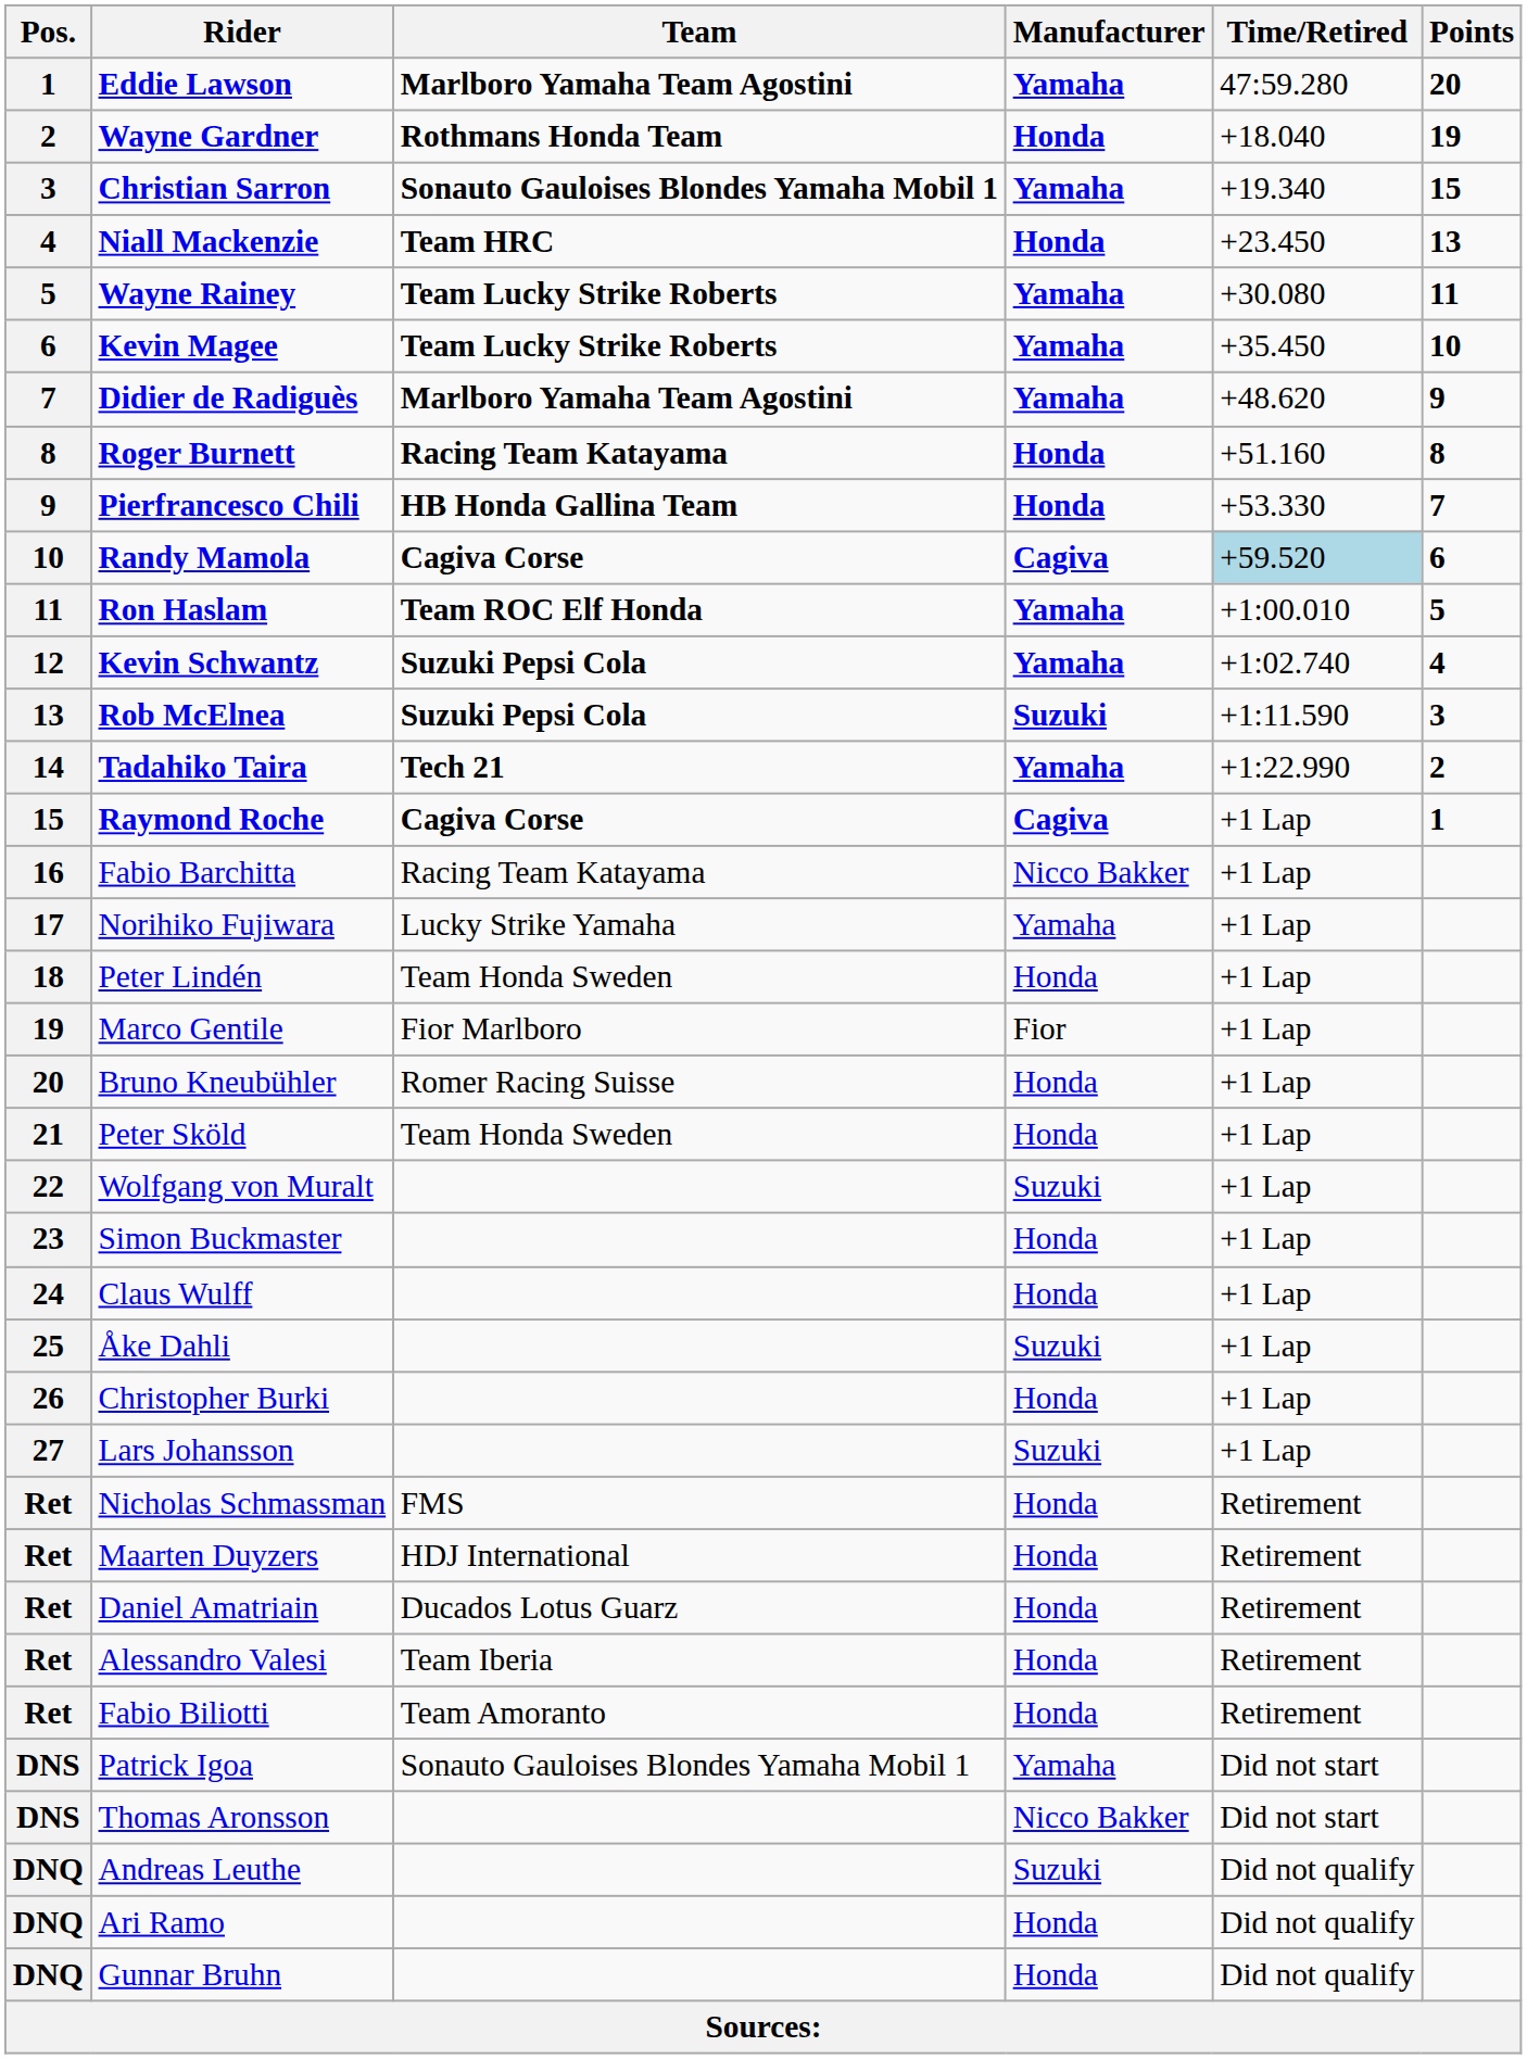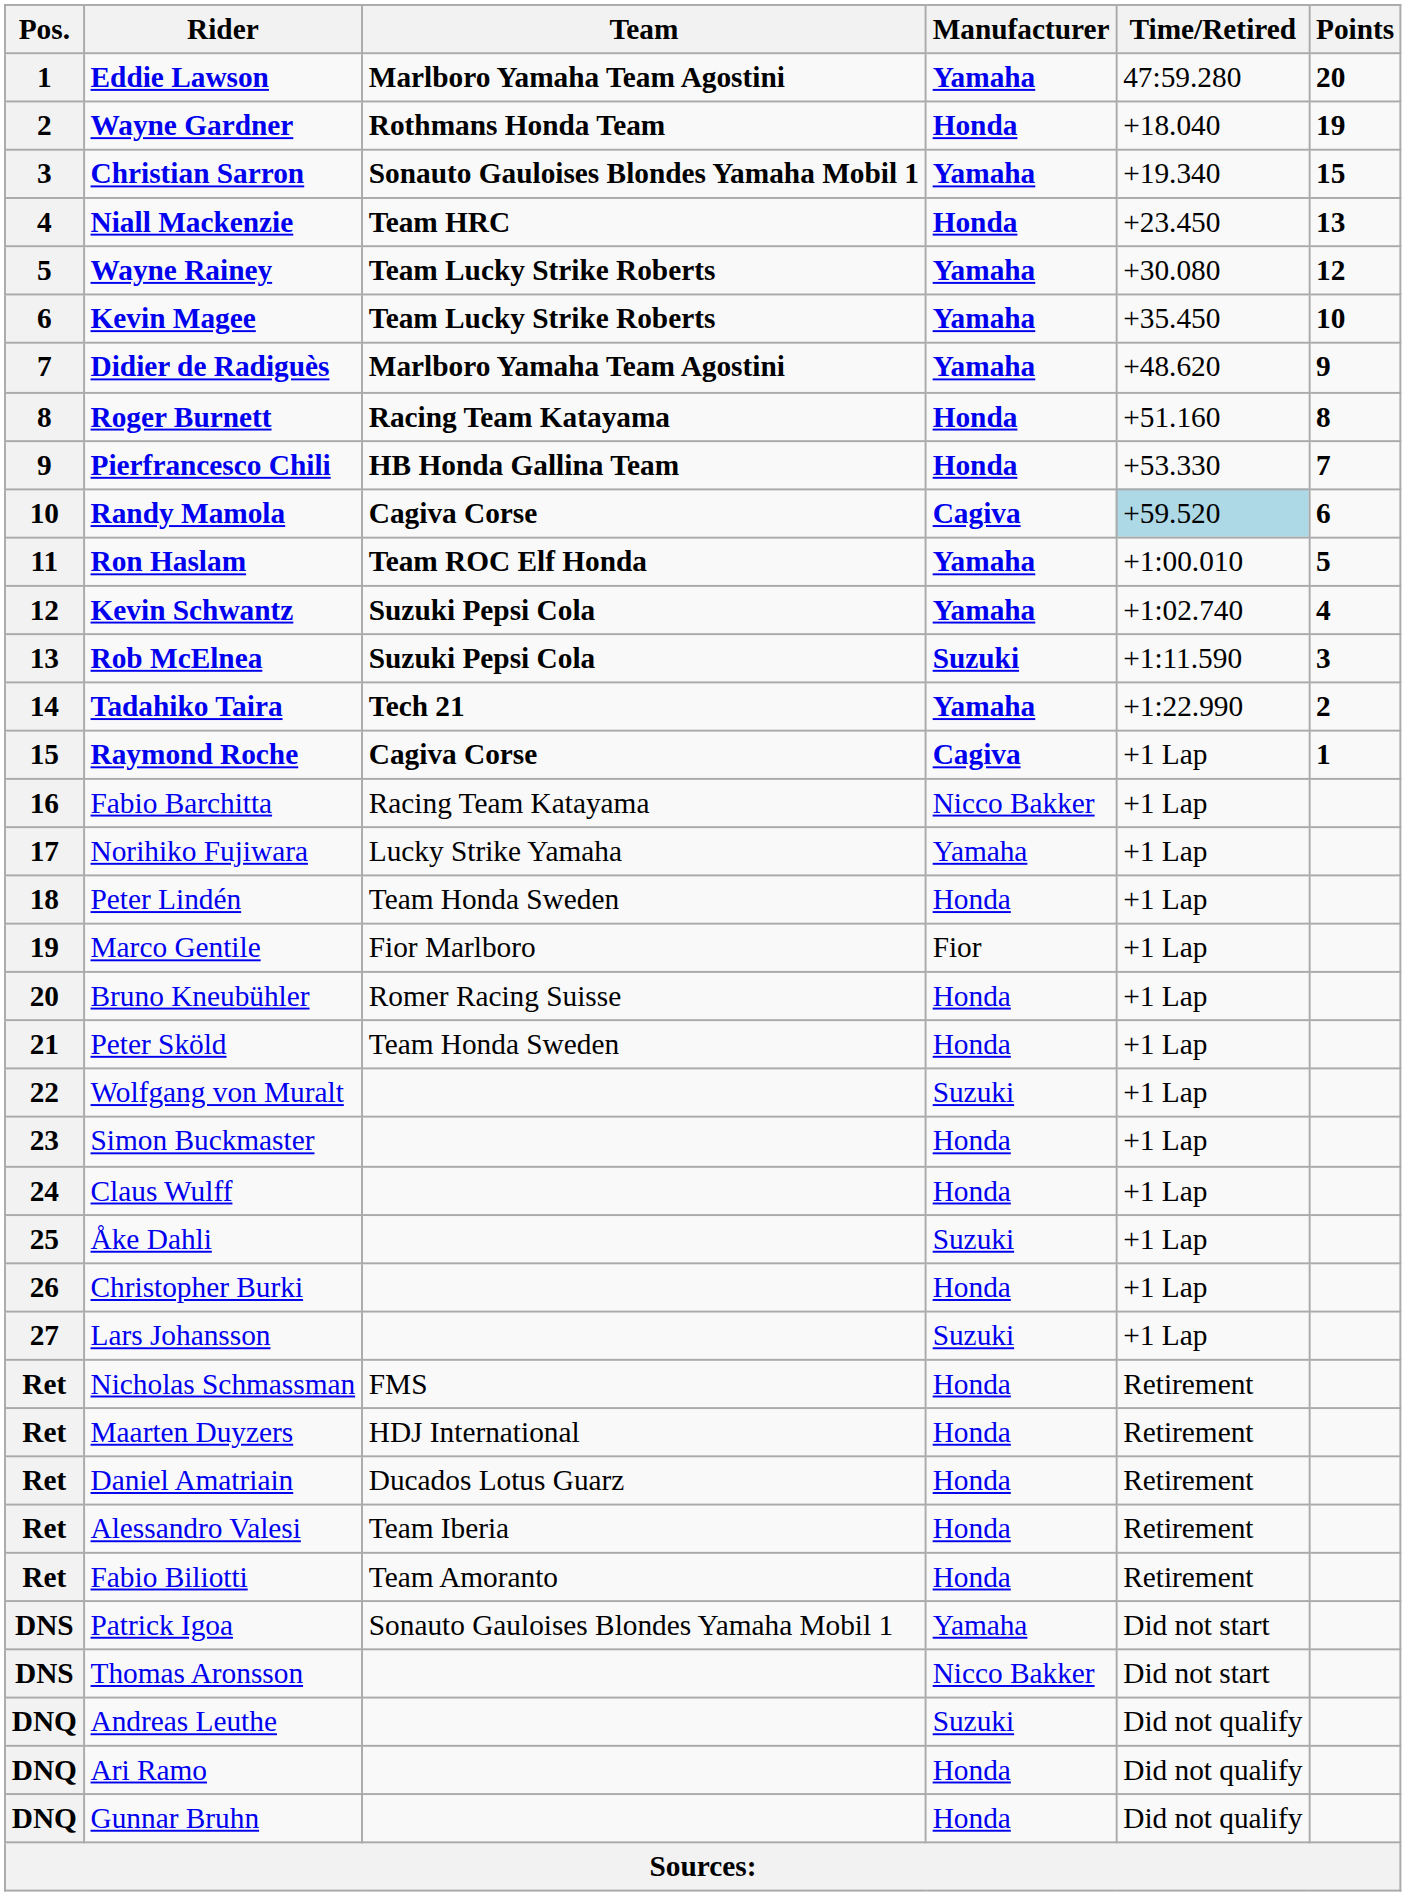 <table class="wikitable" style="font-size: 95%;">
 <tr>
 <th>Pos.</th>
 <th>Rider</th>
 <th>Team</th>
 <th>Manufacturer</th>
 <th>Time/Retired</th>
 <th>Points</th>
 </tr>
 <tr>
 <th>1</th>
 <td> <strong><a href='#'>Eddie Lawson</a></strong></td>
 <td><strong>Marlboro Yamaha Team Agostini</strong></td>
 <td><strong><a href='#'>Yamaha</a></strong></td>
 <td>47:59.280</td>
 <td><strong>20</strong></td>
 </tr>
 <tr>
 <th>2</th>
 <td> <strong><a href='#'>Wayne Gardner</a></strong></td>
 <td><strong>Rothmans Honda Team</strong></td>
 <td><strong><a href='#'>Honda</a></strong></td>
 <td>+18.040</td>
 <td><strong>19</strong></td>
 </tr>
 <tr>
 <th>3</th>
 <td> <strong><a href='#'>Christian Sarron</a></strong></td>
 <td><strong>Sonauto Gauloises Blondes Yamaha Mobil 1</strong></td>
 <td><strong><a href='#'>Yamaha</a></strong></td>
 <td>+19.340</td>
 <td><strong>15</strong></td>
 </tr>
 <tr>
 <th>4</th>
 <td> <strong><a href='#'>Niall Mackenzie</a></strong></td>
 <td><strong>Team HRC</strong></td>
 <td><strong><a href='#'>Honda</a></strong></td>
 <td>+23.450</td>
 <td><strong>13</strong></td>
 </tr>
 <tr>
 <th>5</th>
 <td> <strong><a href='#'>Wayne Rainey</a></strong></td>
 <td><strong>Team Lucky Strike Roberts</strong></td>
 <td><strong><a href='#'>Yamaha</a></strong></td>
 <td>+30.080</td>
-<td><strong>11</strong></td>
+<td><strong>12</strong></td>
 </tr>
 <tr>
 <th>6</th>
 <td> <strong><a href='#'>Kevin Magee</a></strong></td>
 <td><strong>Team Lucky Strike Roberts</strong></td>
 <td><strong><a href='#'>Yamaha</a></strong></td>
 <td>+35.450</td>
 <td><strong>10</strong></td>
 </tr>
 <tr>
 <th>7</th>
 <td> <strong><a href='#'>Didier de Radiguès</a></strong></td>
 <td><strong>Marlboro Yamaha Team Agostini</strong></td>
 <td><strong><a href='#'>Yamaha</a></strong></td>
 <td>+48.620</td>
 <td><strong>9</strong></td>
 </tr>
 <tr>
 <th>8</th>
 <td> <strong><a href='#'>Roger Burnett</a></strong></td>
 <td><strong>Racing Team Katayama</strong></td>
 <td><strong><a href='#'>Honda</a></strong></td>
 <td>+51.160</td>
 <td><strong>8</strong></td>
 </tr>
 <tr>
 <th>9</th>
 <td> <strong><a href='#'>Pierfrancesco Chili</a></strong></td>
 <td><strong>HB Honda Gallina Team</strong></td>
 <td><strong><a href='#'>Honda</a></strong></td>
 <td>+53.330</td>
 <td><strong>7</strong></td>
 </tr>
 <tr>
 <th>10</th>
 <td> <strong><a href='#'>Randy Mamola</a></strong></td>
 <td><strong>Cagiva Corse</strong></td>
 <td><strong><a href='#'>Cagiva</a></strong></td>
 <td style="background: lightblue;">+59.520</td>
 <td><strong>6</strong></td>
 </tr>
 <tr>
 <th>11</th>
 <td> <strong><a href='#'>Ron Haslam</a></strong></td>
 <td><strong>Team ROC Elf Honda</strong></td>
 <td><strong><a href='#'>Yamaha</a></strong></td>
 <td>+1:00.010</td>
 <td><strong>5</strong></td>
 </tr>
 <tr>
 <th>12</th>
 <td> <strong><a href='#'>Kevin Schwantz</a></strong></td>
 <td><strong>Suzuki Pepsi Cola</strong></td>
 <td><strong><a href='#'>Yamaha</a></strong></td>
 <td>+1:02.740</td>
 <td><strong>4</strong></td>
 </tr>
 <tr>
 <th>13</th>
 <td> <strong><a href='#'>Rob McElnea</a></strong></td>
 <td><strong>Suzuki Pepsi Cola</strong></td>
 <td><strong><a href='#'>Suzuki</a></strong></td>
 <td>+1:11.590</td>
 <td><strong>3</strong></td>
 </tr>
 <tr>
 <th>14</th>
 <td> <strong><a href='#'>Tadahiko Taira</a></strong></td>
 <td><strong>Tech 21</strong></td>
 <td><strong><a href='#'>Yamaha</a></strong></td>
 <td>+1:22.990</td>
 <td><strong>2</strong></td>
 </tr>
 <tr>
 <th>15</th>
 <td> <strong><a href='#'>Raymond Roche</a></strong></td>
 <td><strong>Cagiva Corse</strong></td>
 <td><strong><a href='#'>Cagiva</a></strong></td>
 <td>+1 Lap</td>
 <td><strong>1</strong></td>
 </tr>
 <tr>
 <th>16</th>
 <td> <a href='#'>Fabio Barchitta</a></td>
 <td>Racing Team Katayama</td>
 <td><a href='#'>Nicco Bakker</a></td>
 <td>+1 Lap</td>
 <td></td>
 </tr>
 <tr>
 <th>17</th>
 <td> <a href='#'>Norihiko Fujiwara</a></td>
 <td>Lucky Strike Yamaha</td>
 <td><a href='#'>Yamaha</a></td>
 <td>+1 Lap</td>
 <td></td>
 </tr>
 <tr>
 <th>18</th>
 <td> <a href='#'>Peter Lindén</a></td>
 <td>Team Honda Sweden</td>
 <td><a href='#'>Honda</a></td>
 <td>+1 Lap</td>
 <td></td>
 </tr>
 <tr>
 <th>19</th>
 <td> <a href='#'>Marco Gentile</a></td>
 <td>Fior Marlboro</td>
 <td>Fior</td>
 <td>+1 Lap</td>
 <td></td>
 </tr>
 <tr>
 <th>20</th>
 <td> <a href='#'>Bruno Kneubühler</a></td>
 <td>Romer Racing Suisse</td>
 <td><a href='#'>Honda</a></td>
 <td>+1 Lap</td>
 <td></td>
 </tr>
 <tr>
 <th>21</th>
 <td> <a href='#'>Peter Sköld</a></td>
 <td>Team Honda Sweden</td>
 <td><a href='#'>Honda</a></td>
 <td>+1 Lap</td>
 <td></td>
 </tr>
 <tr>
 <th>22</th>
 <td> <a href='#'>Wolfgang von Muralt</a></td>
 <td></td>
 <td><a href='#'>Suzuki</a></td>
 <td>+1 Lap</td>
 <td></td>
 </tr>
 <tr>
 <th>23</th>
 <td> <a href='#'>Simon Buckmaster</a></td>
 <td></td>
 <td><a href='#'>Honda</a></td>
 <td>+1 Lap</td>
 <td></td>
 </tr>
 <tr>
 <th>24</th>
 <td> <a href='#'>Claus Wulff</a></td>
 <td></td>
 <td><a href='#'>Honda</a></td>
 <td>+1 Lap</td>
 <td></td>
 </tr>
 <tr>
 <th>25</th>
 <td> <a href='#'>Åke Dahli</a></td>
 <td></td>
 <td><a href='#'>Suzuki</a></td>
 <td>+1 Lap</td>
 <td></td>
 </tr>
 <tr>
 <th>26</th>
 <td> <a href='#'>Christopher Burki</a></td>
 <td></td>
 <td><a href='#'>Honda</a></td>
 <td>+1 Lap</td>
 <td></td>
 </tr>
 <tr>
 <th>27</th>
 <td> <a href='#'>Lars Johansson</a></td>
 <td></td>
 <td><a href='#'>Suzuki</a></td>
 <td>+1 Lap</td>
 <td></td>
 </tr>
 <tr>
 <th>Ret</th>
 <td> <a href='#'>Nicholas Schmassman</a></td>
 <td>FMS</td>
 <td><a href='#'>Honda</a></td>
 <td>Retirement</td>
 <td></td>
 </tr>
 <tr>
 <th>Ret</th>
 <td> <a href='#'>Maarten Duyzers</a></td>
 <td>HDJ International</td>
 <td><a href='#'>Honda</a></td>
 <td>Retirement</td>
 <td></td>
 </tr>
 <tr>
 <th>Ret</th>
 <td> <a href='#'>Daniel Amatriain</a></td>
 <td>Ducados Lotus Guarz</td>
 <td><a href='#'>Honda</a></td>
 <td>Retirement</td>
 <td></td>
 </tr>
 <tr>
 <th>Ret</th>
 <td> <a href='#'>Alessandro Valesi</a></td>
 <td>Team Iberia</td>
 <td><a href='#'>Honda</a></td>
 <td>Retirement</td>
 <td></td>
 </tr>
 <tr>
 <th>Ret</th>
 <td> <a href='#'>Fabio Biliotti</a></td>
 <td>Team Amoranto</td>
 <td><a href='#'>Honda</a></td>
 <td>Retirement</td>
 <td></td>
 </tr>
 <tr>
 <th>DNS</th>
 <td> <a href='#'>Patrick Igoa</a></td>
 <td>Sonauto Gauloises Blondes Yamaha Mobil 1</td>
 <td><a href='#'>Yamaha</a></td>
 <td>Did not start</td>
 <td></td>
 </tr>
 <tr>
 <th>DNS</th>
 <td> <a href='#'>Thomas Aronsson</a></td>
 <td></td>
 <td><a href='#'>Nicco Bakker</a></td>
 <td>Did not start</td>
 <td></td>
 </tr>
 <tr>
 <th>DNQ</th>
 <td> <a href='#'>Andreas Leuthe</a></td>
 <td></td>
 <td><a href='#'>Suzuki</a></td>
 <td>Did not qualify</td>
 <td></td>
 </tr>
 <tr>
 <th>DNQ</th>
 <td> <a href='#'>Ari Ramo</a></td>
 <td></td>
 <td><a href='#'>Honda</a></td>
 <td>Did not qualify</td>
 <td></td>
 </tr>
 <tr>
 <th>DNQ</th>
 <td> <a href='#'>Gunnar Bruhn</a></td>
 <td></td>
 <td><a href='#'>Honda</a></td>
 <td>Did not qualify</td>
 <td></td>
 </tr>
 <tr>
 <th colspan=8>Sources:</th>
 </tr>
 </table>
